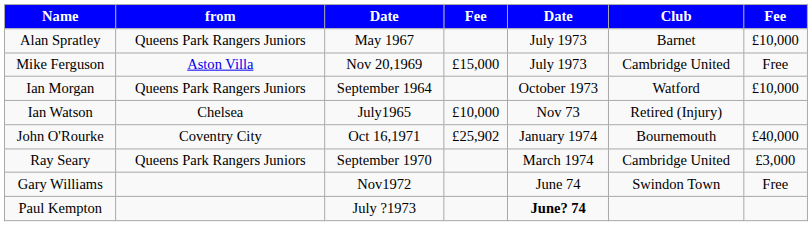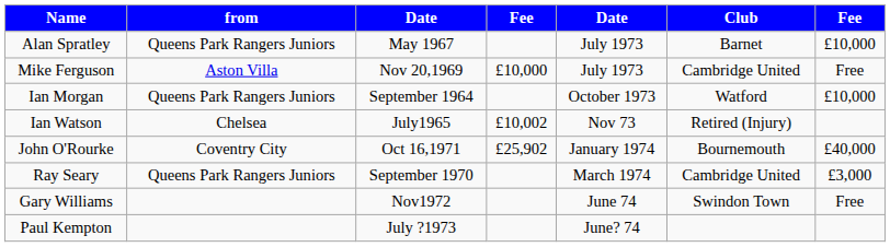 <table class="wikitable" style="text-align:center; font-size:90%; width:90%;">
 <tr>
 <th style="background:#0000FF; color:#FFFFFF; text-align:center;"><strong>Name</strong></th>
 <th style="background:#0000FF; color:#FFFFFF; text-align:center;">from</th>
 <th style="background:#0000FF; color:#FFFFFF; text-align:center;">Date</th>
 <th style="background:#0000FF; color:#FFFFFF; text-align:center;">Fee</th>
 <th style="background:#0000FF; color:#FFFFFF; text-align:center;"><strong>Date</strong></th>
 <th style="background:#0000FF; color:#FFFFFF; text-align:center;">Club</th>
 <th style="background:#0000FF; color:#FFFFFF; text-align:center;"><strong>Fee</strong></th>
 </tr>
 <tr>
 <td>Alan Spratley</td>
 <td>Queens Park Rangers Juniors</td>
 <td>May 1967</td>
 <td></td>
 <td>July 1973</td>
 <td>Barnet</td>
 <td>£10,000</td>
 </tr>
 <tr>
 <td>Mike Ferguson</td>
 <td><a href='#'>Aston Villa</a></td>
 <td>Nov 20,1969</td>
-<td>£15,000</td>
+<td>£10,000</td>
 <td>July 1973</td>
 <td>Cambridge United</td>
 <td>Free</td>
 </tr>
 <tr>
 <td>Ian Morgan</td>
 <td>Queens Park Rangers Juniors</td>
 <td>September 1964</td>
 <td></td>
 <td>October 1973</td>
 <td>Watford</td>
 <td>£10,000</td>
 </tr>
 <tr>
 <td>Ian Watson</td>
 <td>Chelsea</td>
 <td>July1965</td>
-<td>£10,000</td>
+<td>£10,002</td>
 <td>Nov 73</td>
 <td>Retired (Injury)</td>
 <td></td>
 </tr>
 <tr>
 <td>John O'Rourke</td>
 <td>Coventry City</td>
 <td>Oct 16,1971</td>
 <td>£25,902</td>
 <td>January 1974</td>
 <td>Bournemouth</td>
 <td>£40,000</td>
 </tr>
 <tr>
 <td>Ray Seary</td>
 <td>Queens Park Rangers Juniors</td>
 <td>September 1970</td>
 <td></td>
 <td>March 1974</td>
 <td>Cambridge United</td>
 <td>£3,000</td>
 </tr>
 <tr>
 <td>Gary Williams</td>
 <td></td>
 <td>Nov1972</td>
 <td></td>
 <td>June 74</td>
 <td>Swindon Town</td>
 <td>Free</td>
 </tr>
 <tr>
 <td>Paul Kempton</td>
 <td></td>
 <td>July ?1973</td>
 <td></td>
-<td><strong>June? 74</strong></td>
+<td>June? 74</td>
 <td></td>
 <td></td>
 </tr>
 </table>
